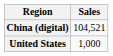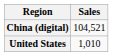 <table class="wikitable plainrowheaders" style="text-align:center;">
 <tr>
 <th>Region</th>
 <th>Sales</th>
 </tr>
 <tr>
 <th scope="row">China (digital)</th>
 <td>104,521</td>
 </tr>
 <tr>
 <th scope="row">United States</th>
-<td>1,000</td>
+<td>1,010</td>
 </tr>
 </table>
